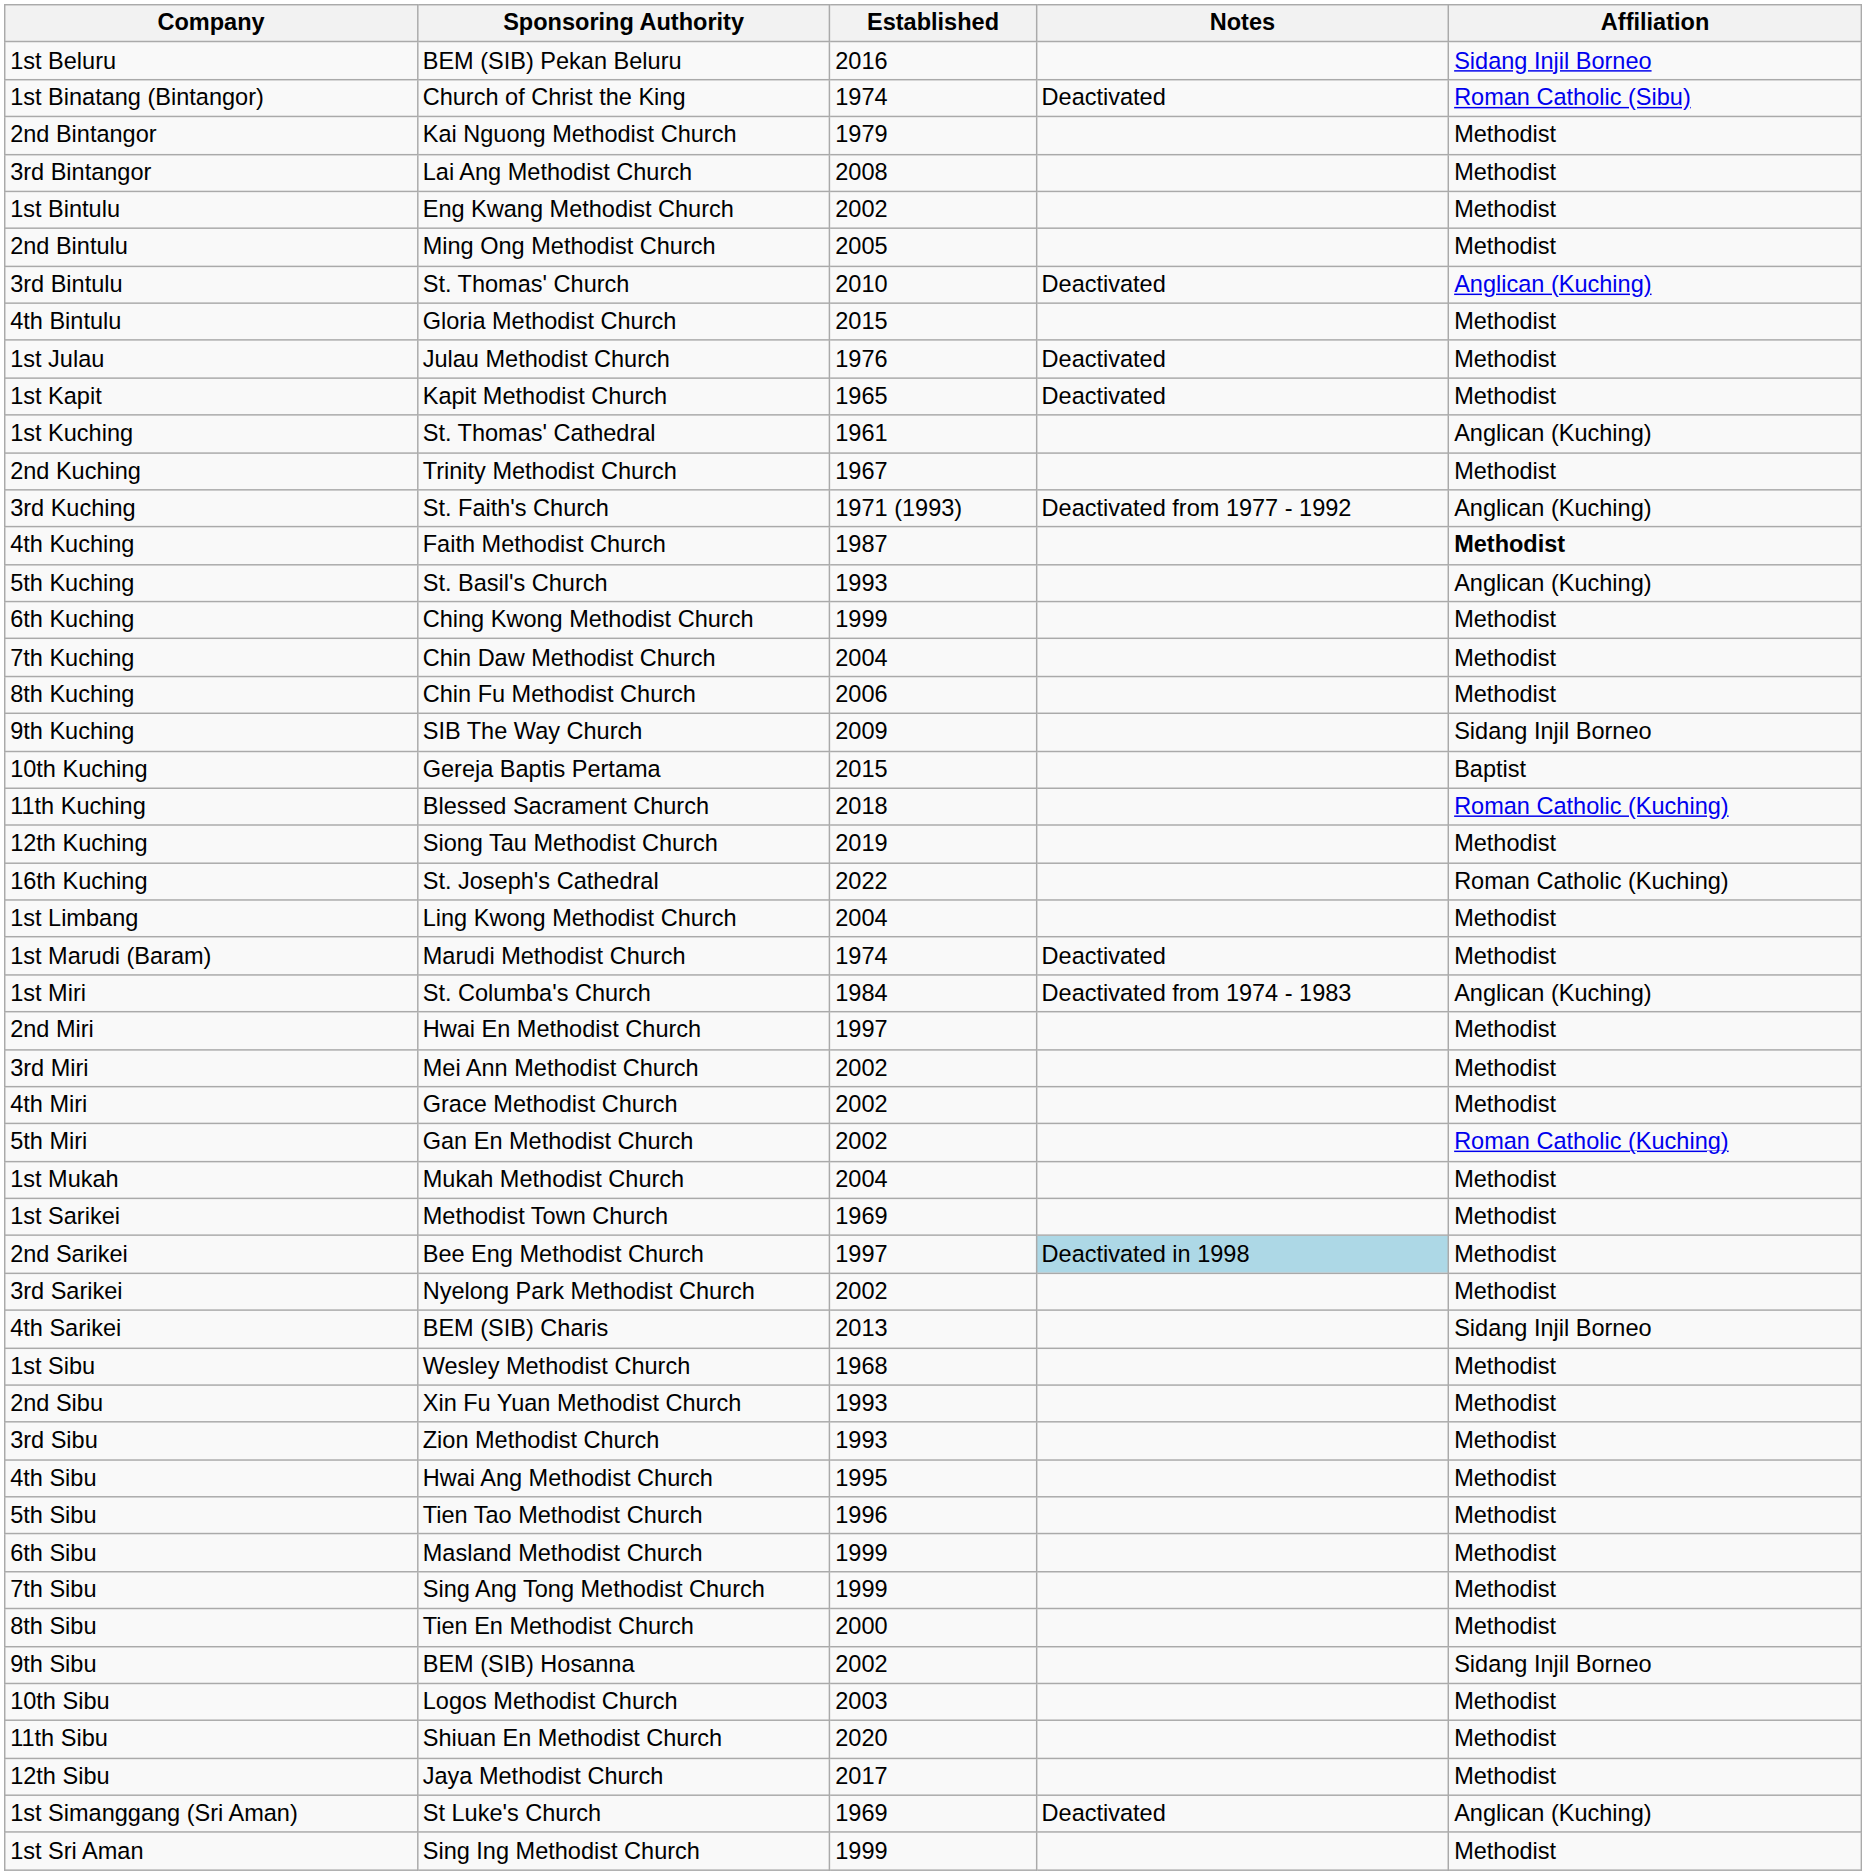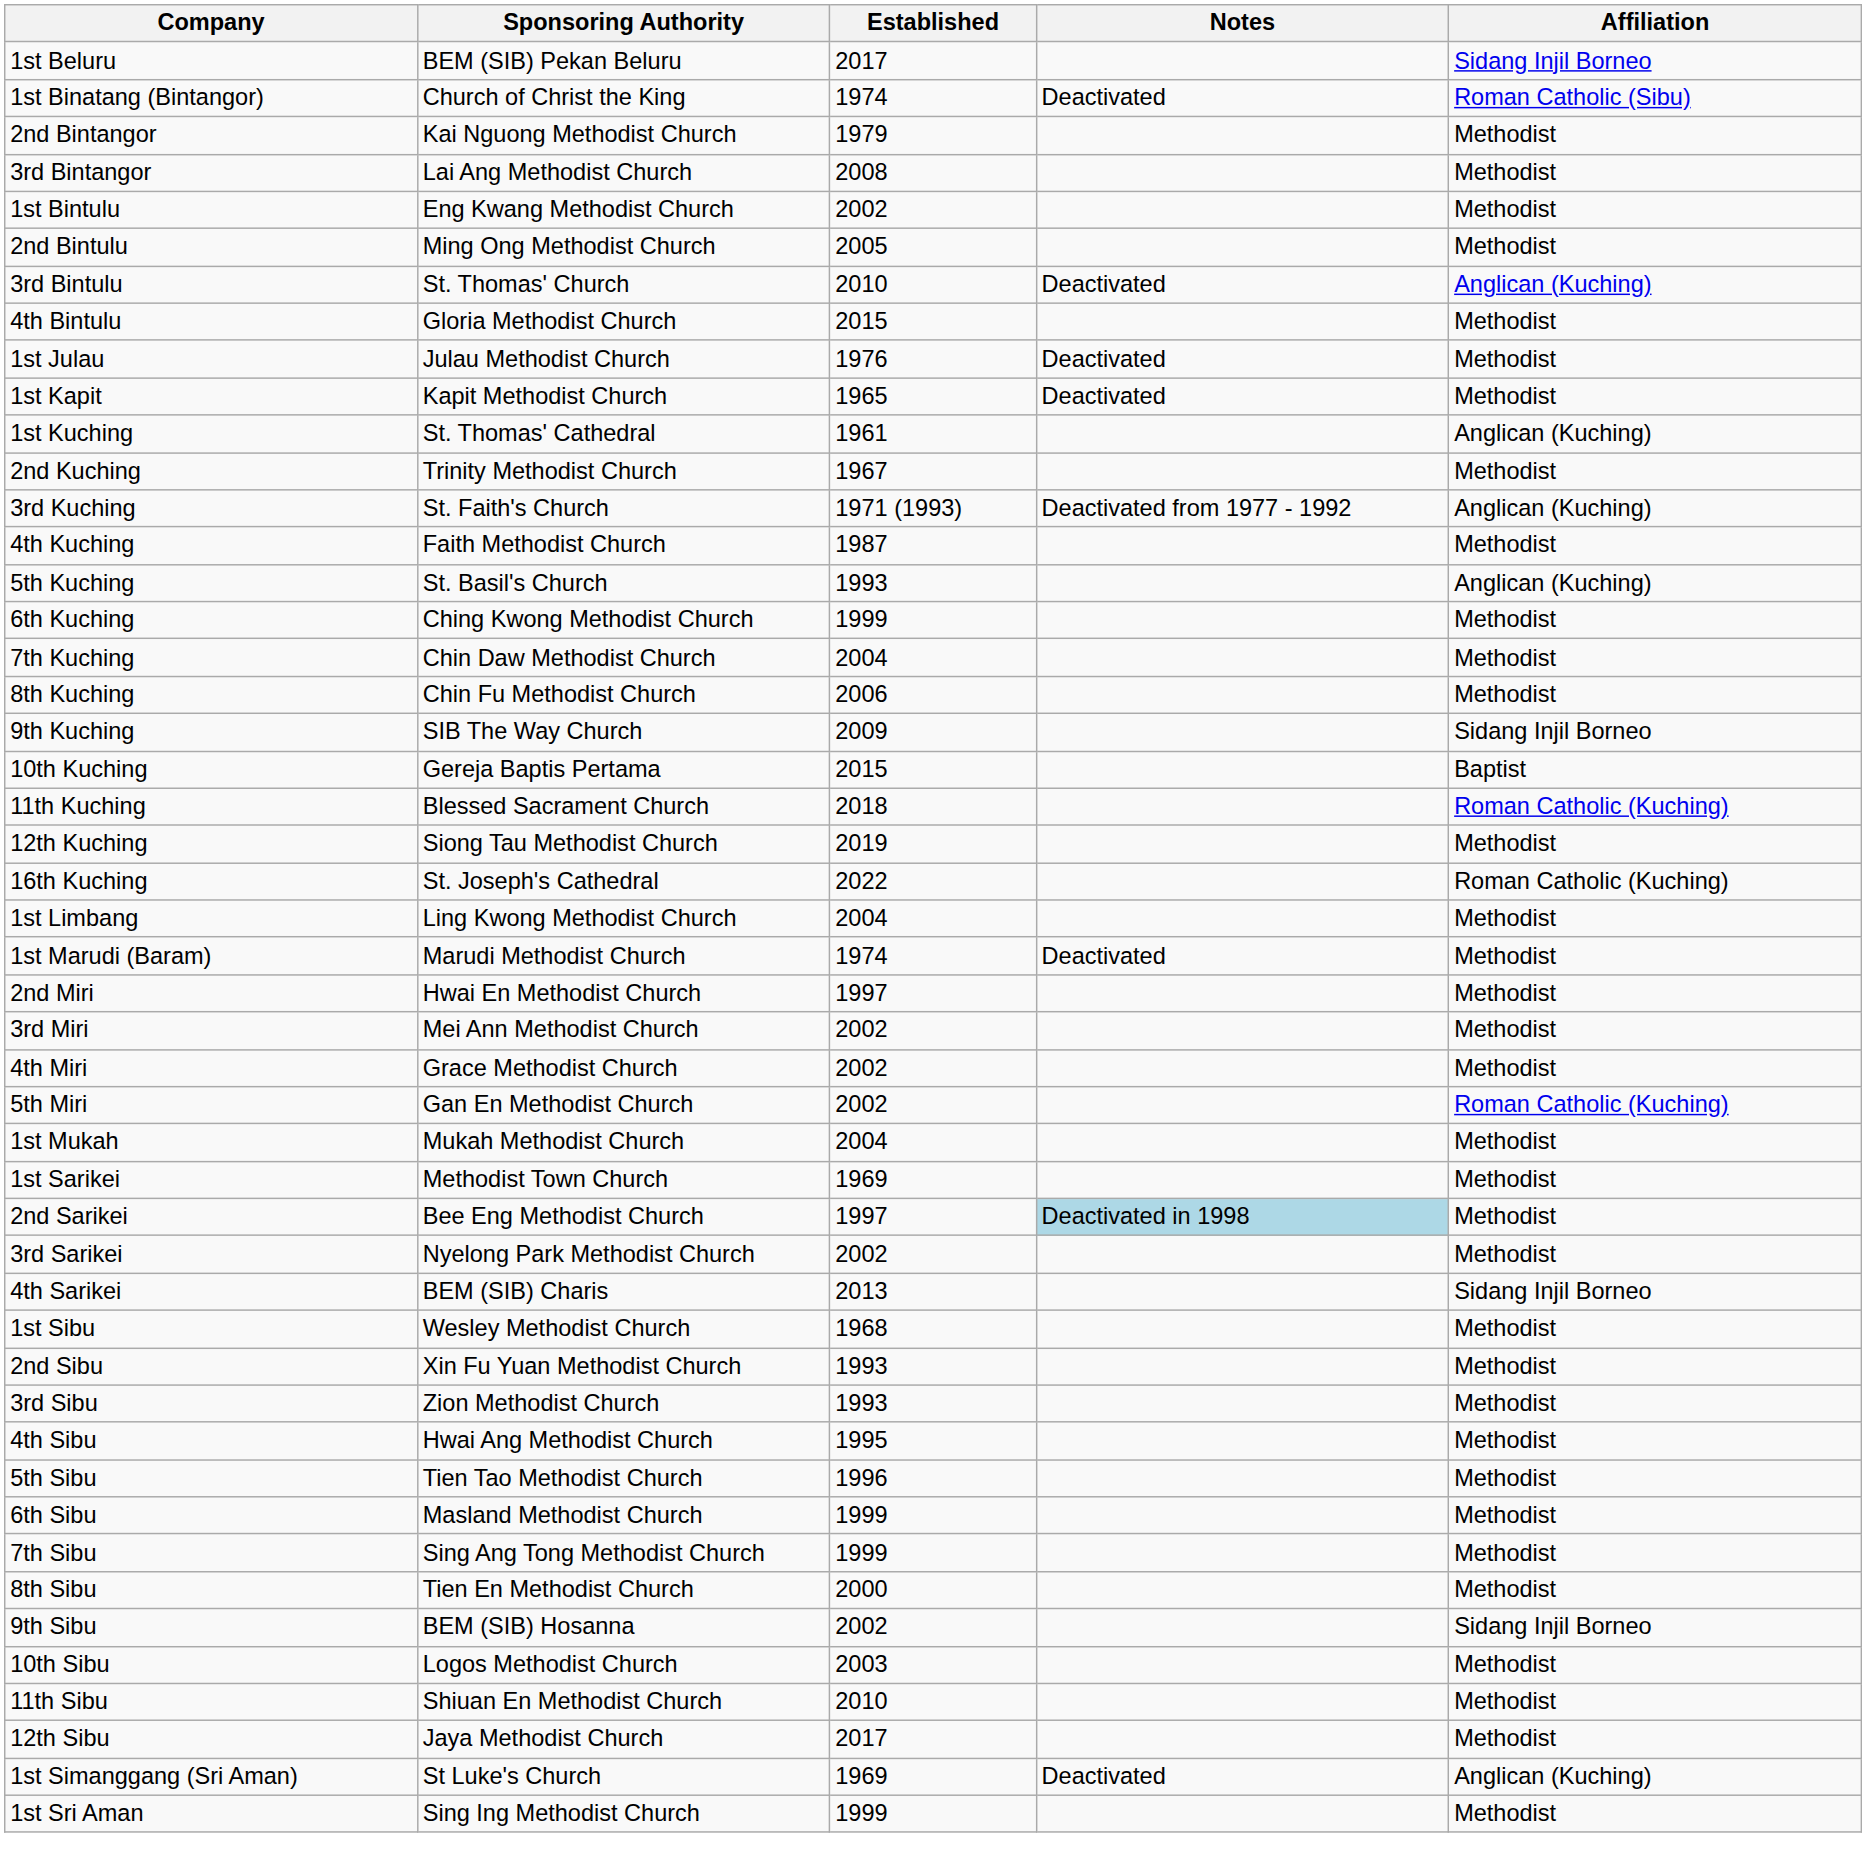 <table class="wikitable sortable mw-collapsible mw-collapsed" width="100%">
 <tr>
 <th>Company</th>
 <th>Sponsoring Authority</th>
 <th>Established</th>
 <th>Notes</th>
 <th>Affiliation</th>
 </tr>
 <tr>
 <td style="width:20%">1st Beluru</td>
 <td style="width:20%">BEM (SIB) Pekan Beluru</td>
-<td style="width:10%">2016</td>
+<td style="width:10%">2017</td>
 <td style="width:20%"></td>
 <td style="width:20%"><a href='#'>Sidang Injil Borneo</a></td>
 </tr>
 <tr>
 <td>1st Binatang (Bintangor)</td>
 <td>Church of Christ the King</td>
 <td>1974</td>
 <td>Deactivated</td>
 <td><a href='#'>Roman Catholic (Sibu)</a></td>
 </tr>
 <tr>
 <td>2nd Bintangor</td>
 <td>Kai Nguong Methodist Church</td>
 <td>1979</td>
 <td></td>
 <td>Methodist</td>
 </tr>
 <tr>
 <td>3rd Bintangor</td>
 <td>Lai Ang Methodist Church</td>
 <td>2008</td>
 <td></td>
 <td>Methodist</td>
 </tr>
 <tr>
 <td>1st Bintulu</td>
 <td>Eng Kwang Methodist Church</td>
 <td>2002</td>
 <td></td>
 <td>Methodist</td>
 </tr>
 <tr>
 <td>2nd Bintulu</td>
 <td>Ming Ong Methodist Church</td>
 <td>2005</td>
 <td></td>
 <td>Methodist</td>
 </tr>
 <tr>
 <td>3rd Bintulu</td>
 <td>St. Thomas' Church</td>
 <td>2010</td>
 <td>Deactivated</td>
 <td><a href='#'>Anglican (Kuching)</a></td>
 </tr>
 <tr>
 <td>4th Bintulu</td>
 <td>Gloria Methodist Church</td>
 <td>2015</td>
 <td></td>
 <td>Methodist</td>
 </tr>
 <tr>
 <td>1st Julau</td>
 <td>Julau Methodist Church</td>
 <td>1976</td>
 <td>Deactivated</td>
 <td>Methodist</td>
 </tr>
 <tr>
 <td stye="width:20%">1st Kapit</td>
 <td stye="width:30%">Kapit Methodist Church</td>
 <td stye="width:10%">1965</td>
 <td stye="width:20%">Deactivated</td>
 <td stye="width:20%">Methodist</td>
 </tr>
 <tr>
 <td>1st Kuching</td>
 <td>St. Thomas' Cathedral</td>
 <td>1961</td>
 <td></td>
 <td>Anglican (Kuching)</td>
 </tr>
 <tr>
 <td>2nd Kuching</td>
 <td>Trinity Methodist Church</td>
 <td>1967</td>
 <td></td>
 <td>Methodist</td>
 </tr>
 <tr>
 <td>3rd Kuching</td>
 <td>St. Faith's Church</td>
 <td>1971 (1993)</td>
 <td>Deactivated from 1977 - 1992</td>
 <td>Anglican (Kuching)</td>
 </tr>
 <tr>
 <td>4th Kuching</td>
 <td>Faith Methodist Church</td>
 <td>1987</td>
 <td></td>
-<td><strong>Methodist</strong></td>
+<td>Methodist</td>
 </tr>
 <tr>
 <td>5th Kuching</td>
 <td>St. Basil's Church</td>
 <td>1993</td>
 <td></td>
 <td>Anglican (Kuching)</td>
 </tr>
 <tr>
 <td>6th Kuching</td>
 <td>Ching Kwong Methodist Church</td>
 <td>1999</td>
 <td></td>
 <td>Methodist</td>
 </tr>
 <tr>
 <td>7th Kuching</td>
 <td>Chin Daw Methodist Church</td>
 <td>2004</td>
 <td></td>
 <td>Methodist</td>
 </tr>
 <tr>
 <td>8th Kuching</td>
 <td>Chin Fu Methodist Church</td>
 <td>2006</td>
 <td></td>
 <td>Methodist</td>
 </tr>
 <tr>
 <td>9th Kuching</td>
 <td>SIB The Way Church</td>
 <td>2009</td>
 <td></td>
 <td>Sidang Injil Borneo</td>
 </tr>
 <tr>
 <td>10th Kuching</td>
 <td>Gereja Baptis Pertama</td>
 <td>2015</td>
 <td></td>
 <td>Baptist</td>
 </tr>
 <tr>
 <td>11th Kuching</td>
 <td>Blessed Sacrament Church</td>
 <td>2018</td>
 <td></td>
 <td><a href='#'>Roman Catholic (Kuching)</a></td>
 </tr>
 <tr>
 <td>12th Kuching</td>
 <td>Siong Tau Methodist Church</td>
 <td>2019</td>
 <td></td>
 <td>Methodist</td>
 </tr>
 <tr>
 <td>16th Kuching</td>
 <td>St. Joseph's Cathedral</td>
 <td>2022</td>
 <td></td>
 <td>Roman Catholic (Kuching)</td>
 </tr>
 <tr>
 <td>1st Limbang</td>
 <td>Ling Kwong Methodist Church</td>
 <td>2004</td>
 <td></td>
 <td>Methodist</td>
 </tr>
 <tr>
 <td>1st Marudi (Baram)</td>
 <td>Marudi Methodist Church</td>
 <td>1974</td>
 <td>Deactivated</td>
 <td>Methodist</td>
-</tr>
-<tr>
-<td>1st Miri</td>
-<td>St. Columba's Church</td>
-<td>1984</td>
-<td>Deactivated from 1974 - 1983</td>
-<td>Anglican (Kuching)</td>
 </tr>
 <tr>
 <td>2nd Miri</td>
 <td>Hwai En Methodist Church</td>
 <td>1997</td>
 <td></td>
 <td>Methodist</td>
 </tr>
 <tr>
 <td>3rd Miri</td>
 <td>Mei Ann Methodist Church</td>
 <td>2002</td>
 <td></td>
 <td>Methodist</td>
 </tr>
 <tr>
 <td>4th Miri</td>
 <td>Grace Methodist Church</td>
 <td>2002</td>
 <td></td>
 <td>Methodist</td>
 </tr>
 <tr>
 <td>5th Miri</td>
 <td>Gan En Methodist Church</td>
 <td>2002</td>
 <td></td>
 <td><a href='#'>Roman Catholic (Kuching)</a></td>
 </tr>
 <tr>
 <td>1st Mukah</td>
 <td>Mukah Methodist Church</td>
 <td>2004</td>
 <td></td>
 <td>Methodist</td>
 </tr>
 <tr>
 <td>1st Sarikei</td>
 <td>Methodist Town Church</td>
 <td>1969</td>
 <td></td>
 <td>Methodist</td>
 </tr>
 <tr>
 <td>2nd Sarikei</td>
 <td>Bee Eng Methodist Church</td>
 <td>1997</td>
 <td style="background: lightblue;">Deactivated in 1998</td>
 <td>Methodist</td>
 </tr>
 <tr>
 <td>3rd Sarikei</td>
 <td>Nyelong Park Methodist Church</td>
 <td>2002</td>
 <td></td>
 <td>Methodist</td>
 </tr>
 <tr>
 <td>4th Sarikei</td>
 <td>BEM (SIB) Charis</td>
 <td>2013</td>
 <td></td>
 <td>Sidang Injil Borneo</td>
 </tr>
 <tr>
 <td>1st Sibu</td>
 <td>Wesley Methodist Church</td>
 <td>1968</td>
 <td></td>
 <td>Methodist</td>
 </tr>
 <tr>
 <td>2nd Sibu</td>
 <td>Xin Fu Yuan Methodist Church</td>
 <td>1993</td>
 <td></td>
 <td>Methodist</td>
 </tr>
 <tr>
 <td>3rd Sibu</td>
 <td>Zion Methodist Church</td>
 <td>1993</td>
 <td></td>
 <td>Methodist</td>
 </tr>
 <tr>
 <td>4th Sibu</td>
 <td>Hwai Ang Methodist Church</td>
 <td>1995</td>
 <td></td>
 <td>Methodist</td>
 </tr>
 <tr>
 <td>5th Sibu</td>
 <td>Tien Tao Methodist Church</td>
 <td>1996</td>
 <td></td>
 <td>Methodist</td>
 </tr>
 <tr>
 <td>6th Sibu</td>
 <td>Masland Methodist Church</td>
 <td>1999</td>
 <td></td>
 <td>Methodist</td>
 </tr>
 <tr>
 <td>7th Sibu</td>
 <td>Sing Ang Tong Methodist Church</td>
 <td>1999</td>
 <td></td>
 <td>Methodist</td>
 </tr>
 <tr>
 <td>8th Sibu</td>
 <td>Tien En Methodist Church</td>
 <td>2000</td>
 <td></td>
 <td>Methodist</td>
 </tr>
 <tr>
 <td>9th Sibu</td>
 <td>BEM (SIB) Hosanna</td>
 <td>2002</td>
 <td></td>
 <td>Sidang Injil Borneo</td>
 </tr>
 <tr>
 <td>10th Sibu</td>
 <td>Logos Methodist Church</td>
 <td>2003</td>
 <td></td>
 <td>Methodist</td>
 </tr>
 <tr>
 <td>11th Sibu</td>
 <td>Shiuan En Methodist Church</td>
-<td>2020</td>
+<td>2010</td>
 <td></td>
 <td>Methodist</td>
 </tr>
 <tr>
 <td>12th Sibu</td>
 <td>Jaya Methodist Church</td>
 <td>2017</td>
 <td></td>
 <td>Methodist</td>
 </tr>
 <tr>
 <td>1st Simanggang (Sri Aman)</td>
 <td>St Luke's Church</td>
 <td>1969</td>
 <td>Deactivated</td>
 <td>Anglican (Kuching)</td>
 </tr>
 <tr>
 <td>1st Sri Aman</td>
 <td>Sing Ing Methodist Church</td>
 <td>1999</td>
 <td></td>
 <td>Methodist</td>
 </tr>
 </table>
